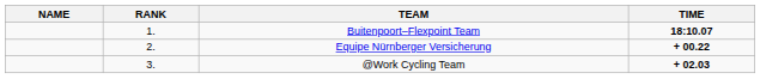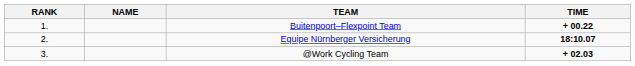 <table class=wikitable style="font-size:90%" width="80%">
 <tr>
+<th>RANK</th>
 <th>NAME</th>
-<th>RANK</th>
 <th>TEAM</th>
 <th>TIME</th>
 </tr>
 <tr>
+<td align="center">1.</td>
 <td></td>
-<td align="center">1.</td>
 <td align="center"><a href='#'>Buitenpoort–Flexpoint Team</a></td>
+<td align="center"><strong>+ 00.22</strong></td>
+</tr>
+<tr>
+<td align="center">2.</td>
+<td></td>
+<td align="center"><a href='#'>Equipe Nürnberger Versicherung</a></td>
 <td align="center"><strong>18:10.07</strong></td>
 </tr>
 <tr>
+<td align="center">3.</td>
 <td></td>
-<td align="center">2.</td>
-<td align="center"><a href='#'>Equipe Nürnberger Versicherung</a></td>
-<td align="center"><strong>+ 00.22</strong></td>
-</tr>
-<tr>
-<td></td>
-<td align="center">3.</td>
 <td align="center">@Work Cycling Team</td>
 <td align="center"><strong>+ 02.03</strong></td>
 </tr>
 </table>
